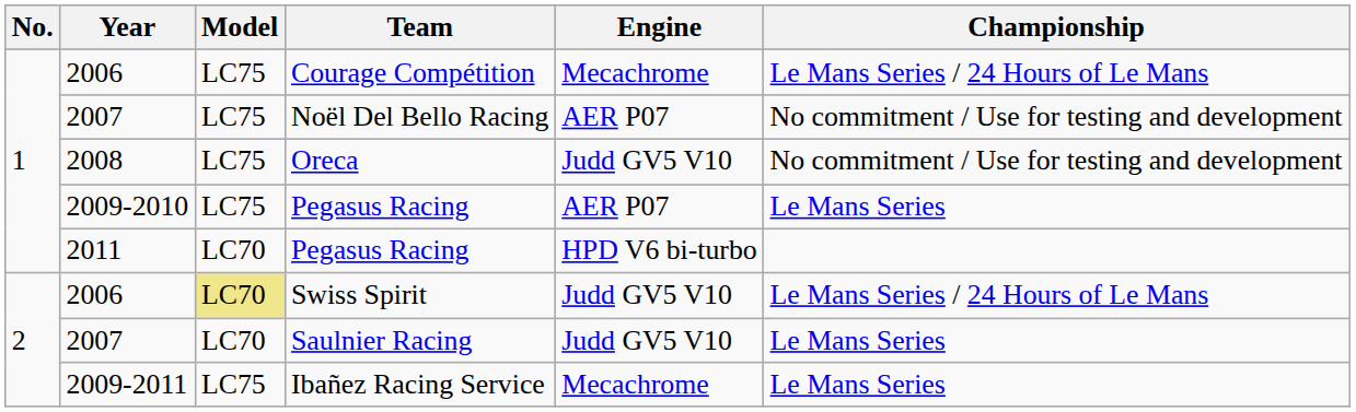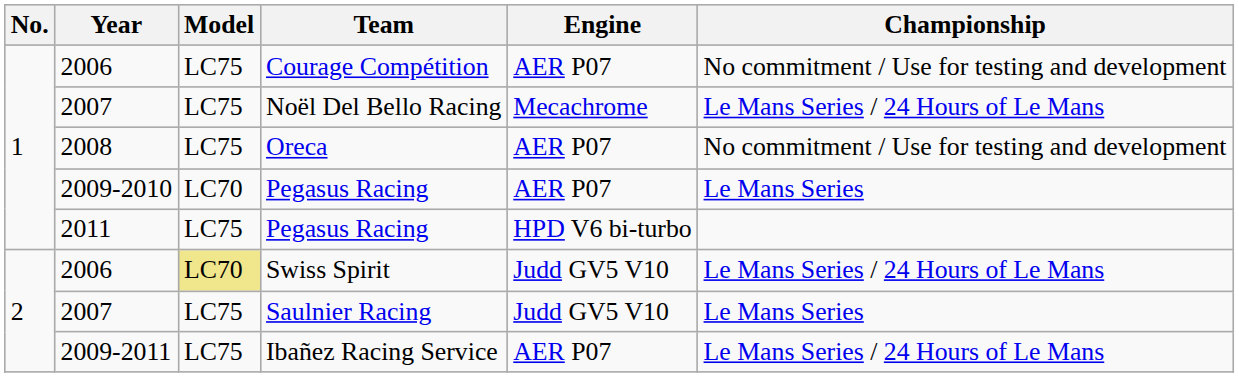 <table class="wikitable centre">
 <tr>
 <th>No.</th>
 <th>Year</th>
 <th>Model</th>
 <th>Team</th>
 <th>Engine</th>
 <th>Championship</th>
 </tr>
 <tr>
 <td rowspan="5">1</td>
 <td>2006</td>
 <td>LC75</td>
 <td><a href='#'>Courage Compétition</a></td>
-<td><a href='#'>Mecachrome</a></td>
-<td><a href='#'>Le Mans Series</a> / <a href='#'>24 Hours of Le Mans</a></td>
+<td><a href='#'>AER</a> P07</td>
+<td>No commitment / Use for testing and development</td>
 </tr>
 <tr>
 <td>2007</td>
 <td>LC75</td>
 <td>Noël Del Bello Racing</td>
-<td><a href='#'>AER</a> P07</td>
-<td>No commitment / Use for testing and development</td>
+<td><a href='#'>Mecachrome</a></td>
+<td><a href='#'>Le Mans Series</a> / <a href='#'>24 Hours of Le Mans</a></td>
 </tr>
 <tr>
 <td>2008</td>
 <td>LC75</td>
 <td><a href='#'>Oreca</a></td>
-<td><a href='#'>Judd</a> GV5 V10</td>
+<td><a href='#'>AER</a> P07</td>
 <td>No commitment / Use for testing and development</td>
 </tr>
 <tr>
 <td>2009-2010</td>
-<td>LC75</td>
+<td>LC70</td>
 <td><a href='#'>Pegasus Racing</a></td>
 <td><a href='#'>AER</a> P07</td>
 <td><a href='#'>Le Mans Series</a></td>
 </tr>
 <tr>
 <td>2011</td>
-<td>LC70</td>
+<td>LC75</td>
 <td><a href='#'>Pegasus Racing</a></td>
 <td><a href='#'>HPD</a> V6 bi-turbo</td>
 <td></td>
 </tr>
 <tr>
 <td rowspan="4">2</td>
 <td>2006</td>
 <td style="background: khaki;">LC70</td>
 <td>Swiss Spirit</td>
 <td><a href='#'>Judd</a> GV5 V10</td>
 <td><a href='#'>Le Mans Series</a> / <a href='#'>24 Hours of Le Mans</a></td>
 </tr>
 <tr>
 <td>2007</td>
-<td>LC70</td>
+<td>LC75</td>
 <td><a href='#'>Saulnier Racing</a></td>
 <td><a href='#'>Judd</a> GV5 V10</td>
 <td><a href='#'>Le Mans Series</a></td>
 </tr>
 <tr>
 <td>2009-2011</td>
 <td>LC75</td>
 <td>Ibañez Racing Service</td>
-<td><a href='#'>Mecachrome</a></td>
-<td><a href='#'>Le Mans Series</a></td>
+<td><a href='#'>AER</a> P07</td>
+<td><a href='#'>Le Mans Series</a> / <a href='#'>24 Hours of Le Mans</a></td>
 </tr>
 </table>
